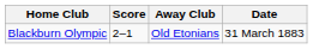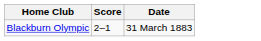 <table class="wikitable">
 <tr>
 <th>Home Club</th>
 <th>Score</th>
-<th>Away Club</th>
 <th>Date</th>
 </tr>
 <tr>
 <td><a href='#'>Blackburn Olympic</a></td>
 <td>2–1</td>
-<td><a href='#'>Old Etonians</a></td>
 <td>31 March 1883</td>
 </tr>
 </table>
